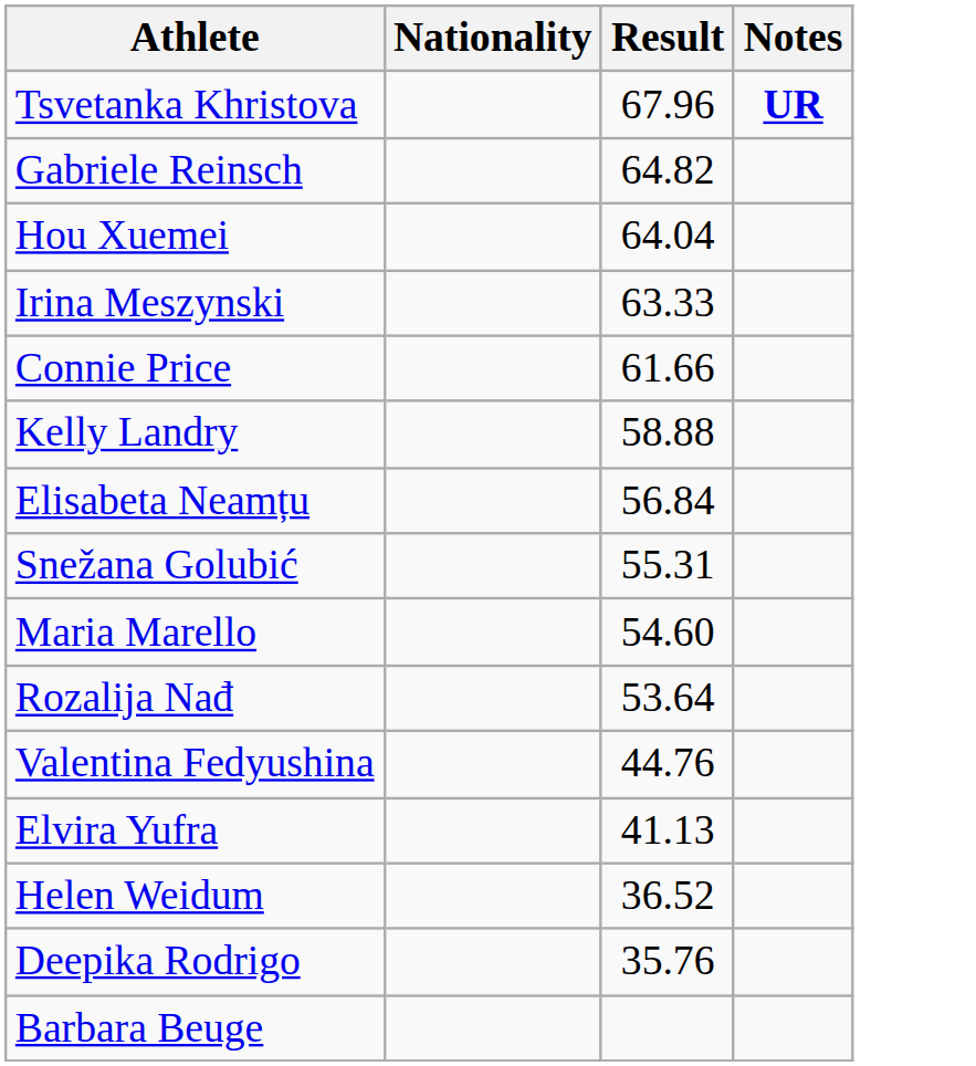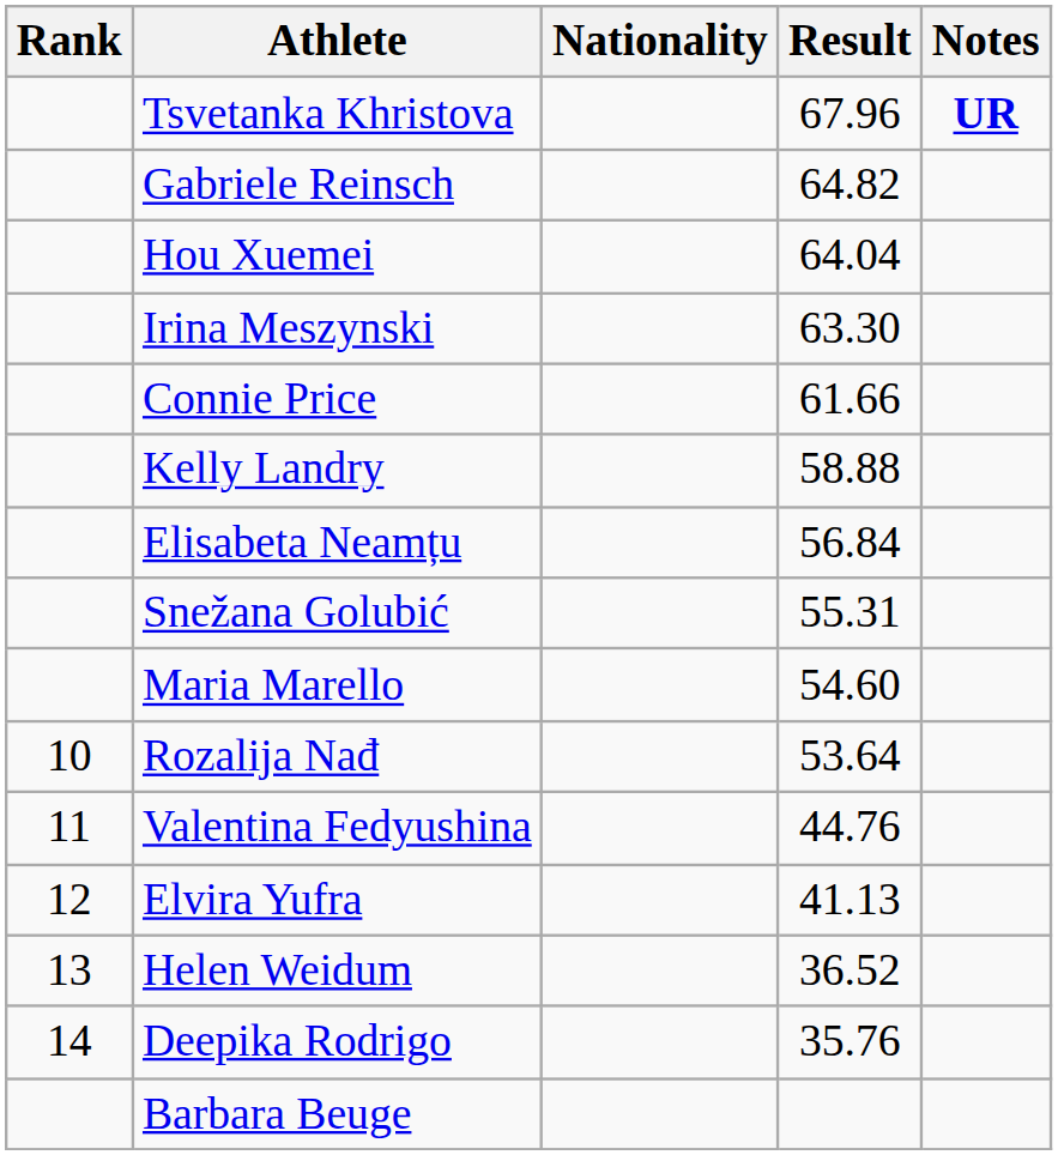 <table class="wikitable sortable" style="text-align:center">
 <tr>
+<th>Rank</th>
 <th>Athlete</th>
 <th>Nationality</th>
 <th>Result</th>
 <th>Notes</th>
 </tr>
 <tr>
+<td></td>
 <td align=left><a href='#'>Tsvetanka Khristova</a></td>
 <td align=left></td>
 <td>67.96</td>
 <td><strong><a href='#'>UR</a></strong></td>
 </tr>
 <tr>
+<td></td>
 <td align=left><a href='#'>Gabriele Reinsch</a></td>
 <td align=left></td>
 <td>64.82</td>
 <td></td>
 </tr>
 <tr>
+<td></td>
 <td align=left><a href='#'>Hou Xuemei</a></td>
 <td align=left></td>
 <td>64.04</td>
 <td></td>
 </tr>
 <tr>
+<td></td>
 <td align=left><a href='#'>Irina Meszynski</a></td>
 <td align=left></td>
-<td>63.33</td>
+<td>63.30</td>
 <td></td>
 </tr>
 <tr>
+<td></td>
 <td align=left><a href='#'>Connie Price</a></td>
 <td align=left></td>
 <td>61.66</td>
 <td></td>
 </tr>
 <tr>
+<td></td>
 <td align=left><a href='#'>Kelly Landry</a></td>
 <td align=left></td>
 <td>58.88</td>
 <td></td>
 </tr>
 <tr>
+<td></td>
 <td align=left><a href='#'>Elisabeta Neamțu</a></td>
 <td align=left></td>
 <td>56.84</td>
 <td></td>
 </tr>
 <tr>
+<td></td>
 <td align=left><a href='#'>Snežana Golubić</a></td>
 <td align=left></td>
 <td>55.31</td>
 <td></td>
 </tr>
 <tr>
+<td></td>
 <td align=left><a href='#'>Maria Marello</a></td>
 <td align=left></td>
 <td>54.60</td>
 <td></td>
 </tr>
 <tr>
+<td>10</td>
 <td align=left><a href='#'>Rozalija Nađ</a></td>
 <td align=left></td>
 <td>53.64</td>
 <td></td>
 </tr>
 <tr>
+<td>11</td>
 <td align=left><a href='#'>Valentina Fedyushina</a></td>
 <td align=left></td>
 <td>44.76</td>
 <td></td>
 </tr>
 <tr>
+<td>12</td>
 <td align=left><a href='#'>Elvira Yufra</a></td>
 <td align=left></td>
 <td>41.13</td>
 <td></td>
 </tr>
 <tr>
+<td>13</td>
 <td align=left><a href='#'>Helen Weidum</a></td>
 <td align=left></td>
 <td>36.52</td>
 <td></td>
 </tr>
 <tr>
+<td>14</td>
 <td align=left><a href='#'>Deepika Rodrigo</a></td>
 <td align=left></td>
 <td>35.76</td>
 <td></td>
 </tr>
 <tr>
+<td></td>
 <td align=left><a href='#'>Barbara Beuge</a></td>
 <td align=left></td>
 <td></td>
 <td></td>
 </tr>
 </table>
